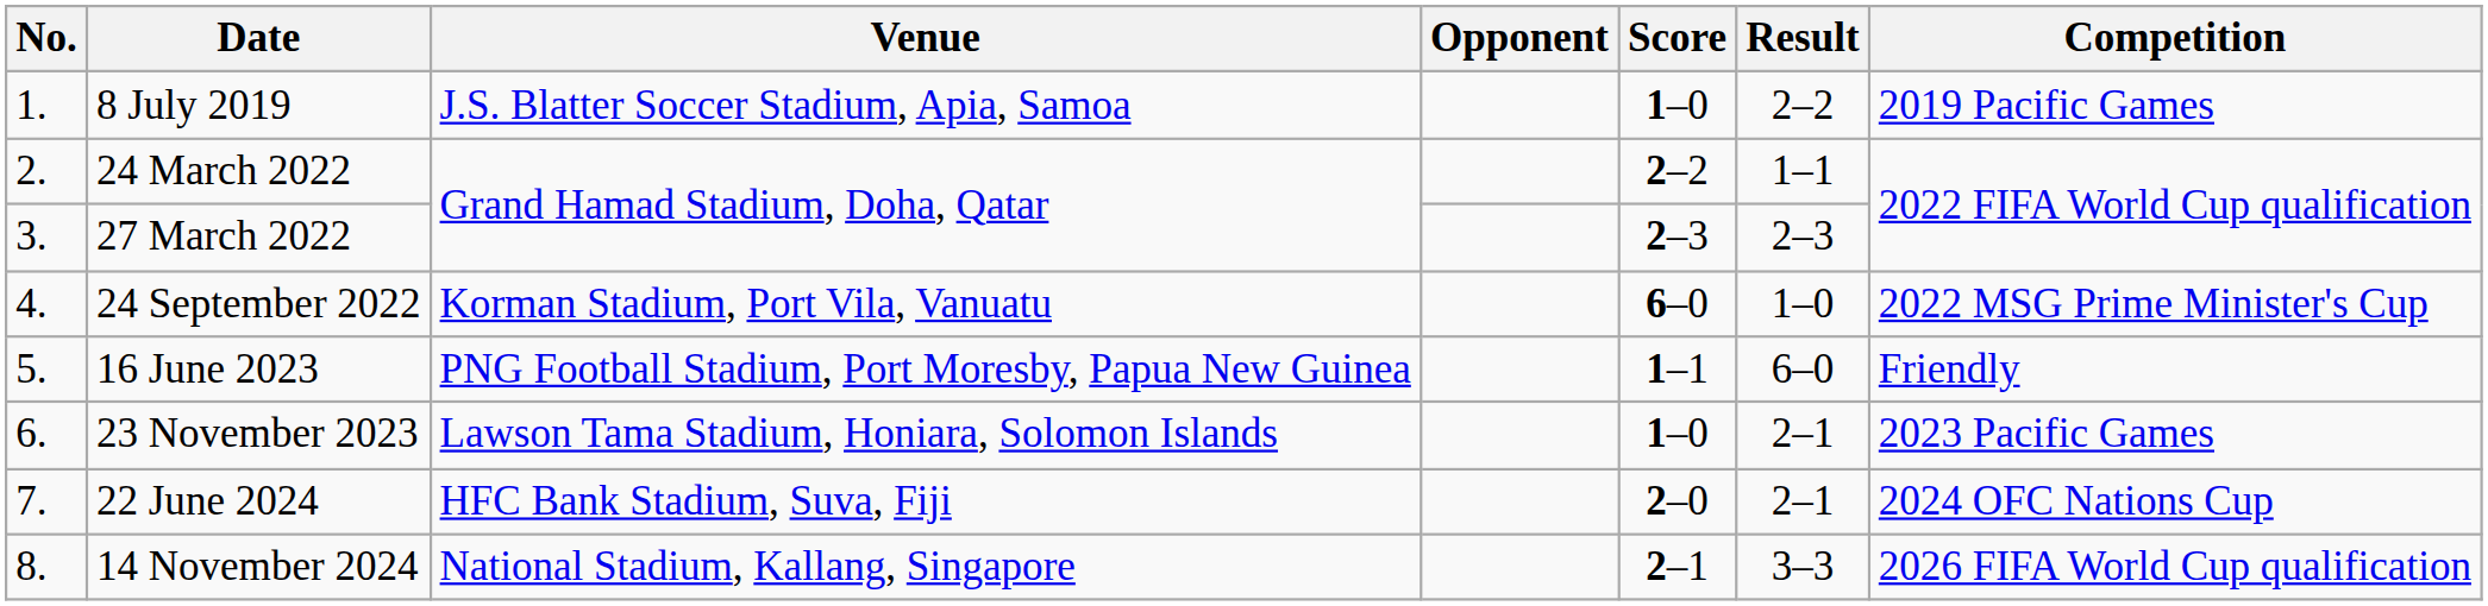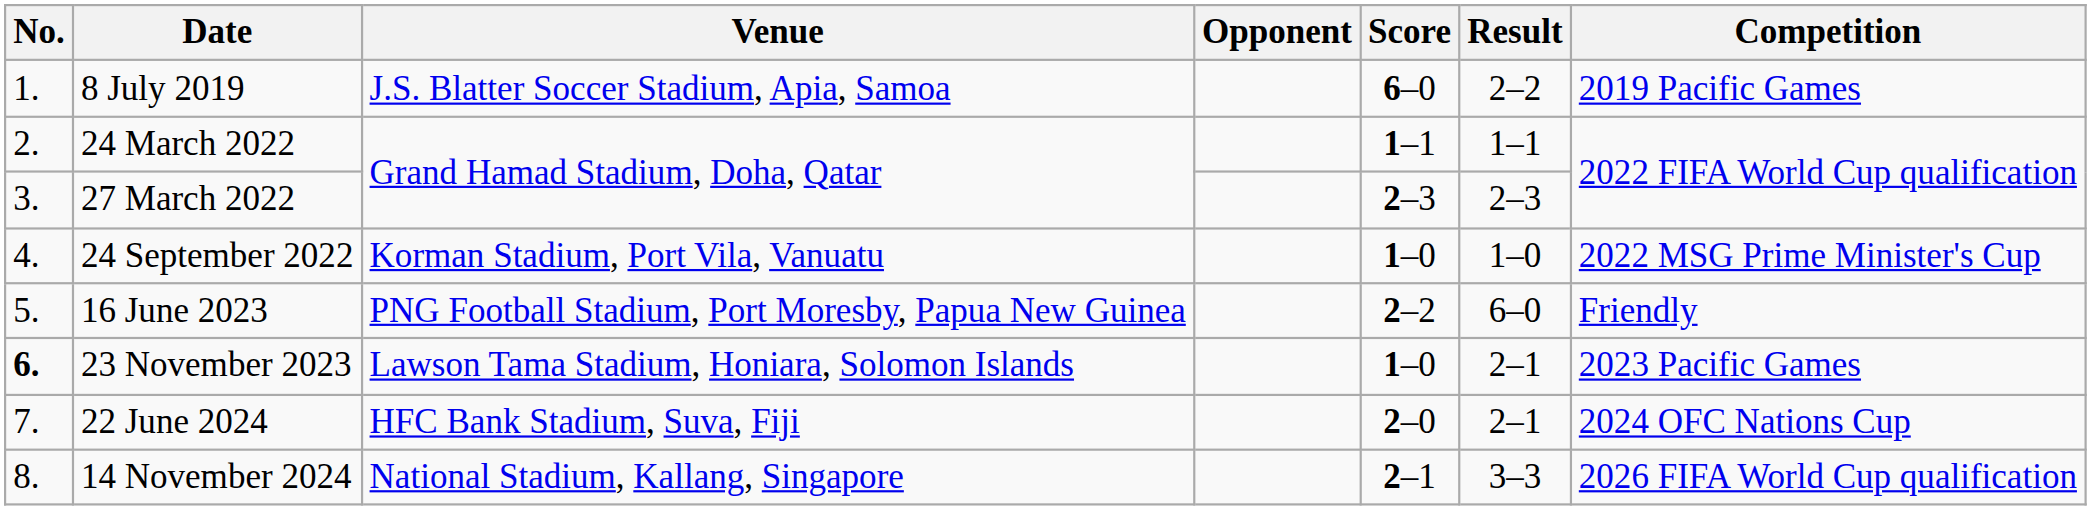 <table class="wikitable">
 <tr>
 <th>No.</th>
 <th>Date</th>
 <th>Venue</th>
 <th>Opponent</th>
 <th>Score</th>
 <th>Result</th>
 <th>Competition</th>
 </tr>
 <tr>
 <td>1.</td>
 <td>8 July 2019</td>
 <td><a href='#'>J.S. Blatter Soccer Stadium</a>, <a href='#'>Apia</a>, <a href='#'>Samoa</a></td>
 <td></td>
-<td align=center><strong>1</strong>–0</td>
+<td align=center><strong>6</strong>–0</td>
 <td align=center>2–2</td>
 <td><a href='#'>2019 Pacific Games</a></td>
 </tr>
 <tr>
 <td>2.</td>
 <td>24 March 2022</td>
 <td rowspan=2><a href='#'>Grand Hamad Stadium</a>, <a href='#'>Doha</a>, <a href='#'>Qatar</a></td>
 <td></td>
-<td align=center><strong>2</strong>–2</td>
+<td align=center><strong>1</strong>–1</td>
 <td align=center>1–1</td>
 <td rowspan=2><a href='#'>2022 FIFA World Cup qualification</a></td>
 </tr>
 <tr>
 <td>3.</td>
 <td>27 March 2022</td>
 <td></td>
 <td align=center><strong>2</strong>–3</td>
 <td align=center>2–3</td>
 </tr>
 <tr>
 <td>4.</td>
 <td>24 September 2022</td>
 <td><a href='#'>Korman Stadium</a>, <a href='#'>Port Vila</a>, <a href='#'>Vanuatu</a></td>
 <td></td>
-<td align=center><strong>6</strong>–0</td>
+<td align=center><strong>1</strong>–0</td>
 <td align=center>1–0</td>
 <td><a href='#'>2022 MSG Prime Minister's Cup</a></td>
 </tr>
 <tr>
 <td>5.</td>
 <td>16 June 2023</td>
 <td><a href='#'>PNG Football Stadium</a>, <a href='#'>Port Moresby</a>, <a href='#'>Papua New Guinea</a></td>
 <td></td>
-<td align=center><strong>1</strong>–1</td>
+<td align=center><strong>2</strong>–2</td>
 <td align=center>6–0</td>
 <td><a href='#'>Friendly</a></td>
 </tr>
 <tr>
-<td>6.</td>
+<td><strong>6.</strong></td>
 <td>23 November 2023</td>
 <td><a href='#'>Lawson Tama Stadium</a>, <a href='#'>Honiara</a>, <a href='#'>Solomon Islands</a></td>
 <td></td>
 <td align=center><strong>1</strong>–0</td>
 <td align=center>2–1</td>
 <td><a href='#'>2023 Pacific Games</a></td>
 </tr>
 <tr>
 <td>7.</td>
 <td>22 June 2024</td>
 <td><a href='#'>HFC Bank Stadium</a>, <a href='#'>Suva</a>, <a href='#'>Fiji</a></td>
 <td></td>
 <td align=center><strong>2</strong>–0</td>
 <td align=center>2–1</td>
 <td><a href='#'>2024 OFC Nations Cup</a></td>
 </tr>
 <tr>
 <td>8.</td>
 <td>14 November 2024</td>
 <td><a href='#'>National Stadium</a>, <a href='#'>Kallang</a>, <a href='#'>Singapore</a></td>
 <td></td>
 <td align=center><strong>2</strong>–1</td>
 <td align=center>3–3</td>
 <td><a href='#'>2026 FIFA World Cup qualification</a></td>
 </tr>
 </table>
